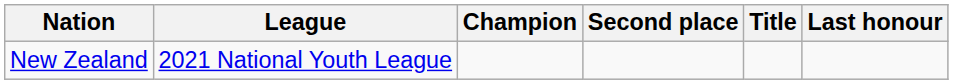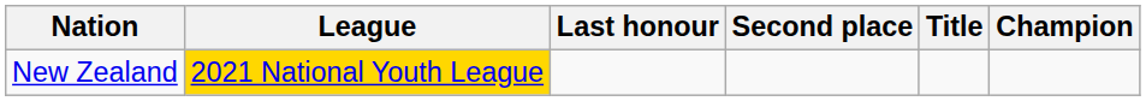 <table class="wikitable sortable">
 <tr>
 <th>Nation</th>
 <th>League</th>
-<th>Champion</th>
+<th>Last honour</th>
 <th>Second place</th>
 <th data-sort-type="number">Title</th>
-<th>Last honour</th>
+<th>Champion</th>
 </tr>
 <tr>
 <td> <a href='#'>New Zealand</a></td>
-<td><a href='#'>2021 National Youth League</a></td>
+<td style="background: gold;"><a href='#'>2021 National Youth League</a></td>
 <td></td>
 <td></td>
 <td></td>
 <td></td>
 </tr>
 </table>
